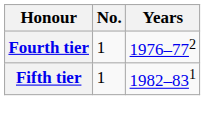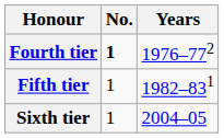 <table class="wikitable plainrowheaders">
 <tr>
 <th scope=col>Honour</th>
 <th scope=col>No.</th>
 <th scope=col>Years</th>
 </tr>
 <tr>
 <th scope=row><a href='#'>Fourth tier</a></th>
-<td>1</td>
+<td><strong>1</strong></td>
 <td><a href='#'>1976–77</a><sup>2</sup></td>
 </tr>
 <tr>
 <th scope=row><a href='#'>Fifth tier</a></th>
 <td>1</td>
 <td><a href='#'>1982–83</a><sup>1</sup></td>
 </tr>
+<tr>
+<th scope=row>Sixth tier</th>
+<td>1</td>
+<td><a href='#'>2004–05</a></td>
+</tr>
 </table>
